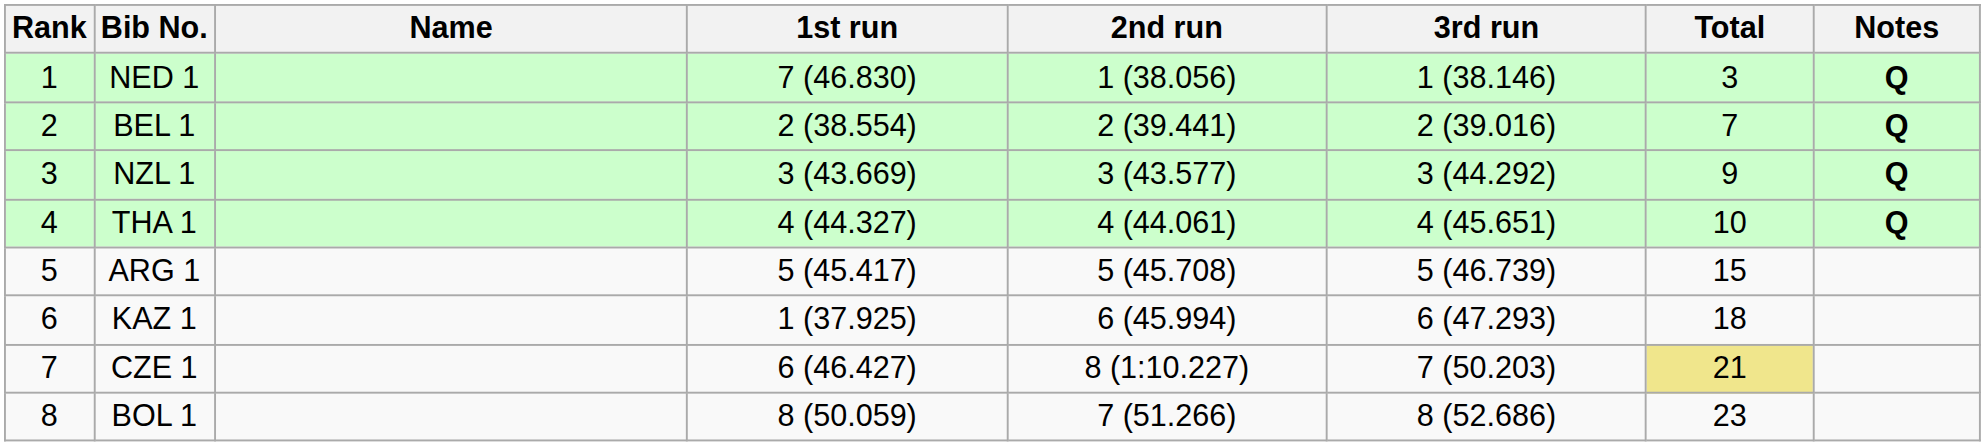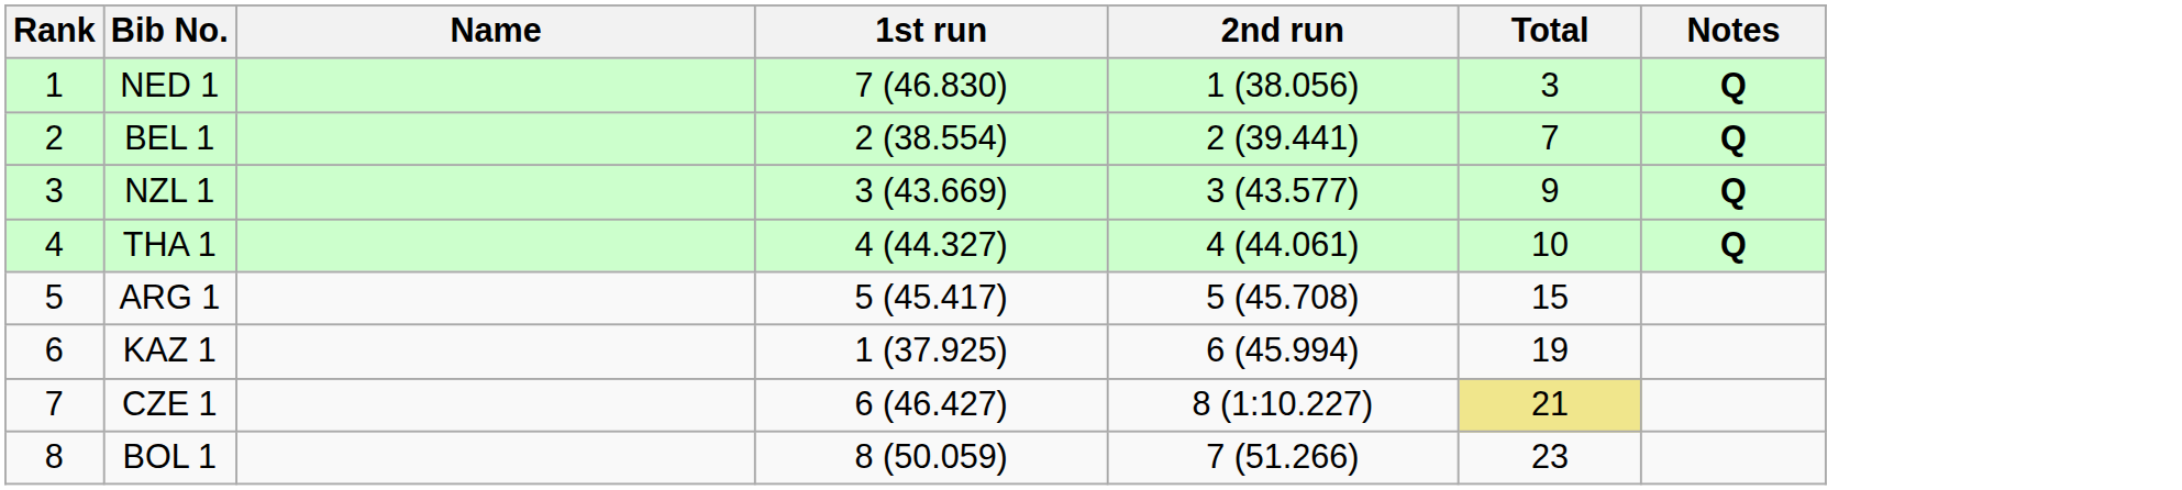 <table class="wikitable" style="text-align:center;">
 <tr>
 <th>Rank</th>
 <th>Bib No.</th>
 <th style="width:15em">Name</th>
 <th style="width:10em">1st run</th>
 <th style="width:10em">2nd run</th>
-<th style="width:10em">3rd run</th>
 <th style="width:5em">Total</th>
 <th style="width:5em">Notes</th>
 </tr>
 <tr bgcolor=ccffcc>
 <td>1</td>
 <td>NED 1</td>
 <td align=left></td>
 <td>7 (46.830)</td>
 <td>1 (38.056)</td>
-<td>1 (38.146)</td>
 <td>3</td>
 <td><strong>Q</strong></td>
 </tr>
 <tr bgcolor=ccffcc>
 <td>2</td>
 <td>BEL 1</td>
 <td align=left></td>
 <td>2 (38.554)</td>
 <td>2 (39.441)</td>
-<td>2 (39.016)</td>
 <td>7</td>
 <td><strong>Q</strong></td>
 </tr>
 <tr bgcolor=ccffcc>
 <td>3</td>
 <td>NZL 1</td>
 <td align=left></td>
 <td>3 (43.669)</td>
 <td>3 (43.577)</td>
-<td>3 (44.292)</td>
 <td>9</td>
 <td><strong>Q</strong></td>
 </tr>
 <tr bgcolor=ccffcc>
 <td>4</td>
 <td>THA 1</td>
 <td align=left></td>
 <td>4 (44.327)</td>
 <td>4 (44.061)</td>
-<td>4 (45.651)</td>
 <td>10</td>
 <td><strong>Q</strong></td>
 </tr>
 <tr>
 <td>5</td>
 <td>ARG 1</td>
 <td align=left></td>
 <td>5 (45.417)</td>
 <td>5 (45.708)</td>
-<td>5 (46.739)</td>
 <td>15</td>
 <td></td>
 </tr>
 <tr>
 <td>6</td>
 <td>KAZ 1</td>
 <td align=left></td>
 <td>1 (37.925)</td>
 <td>6 (45.994)</td>
-<td>6 (47.293)</td>
-<td>18</td>
+<td>19</td>
 <td></td>
 </tr>
 <tr>
 <td>7</td>
 <td>CZE 1</td>
 <td align=left></td>
 <td>6 (46.427)</td>
 <td>8 (1:10.227)</td>
-<td>7 (50.203)</td>
 <td style="background: khaki;">21</td>
 <td></td>
 </tr>
 <tr>
 <td>8</td>
 <td>BOL 1</td>
 <td align=left></td>
 <td>8 (50.059)</td>
 <td>7 (51.266)</td>
-<td>8 (52.686)</td>
 <td>23</td>
 <td></td>
 </tr>
 </table>
